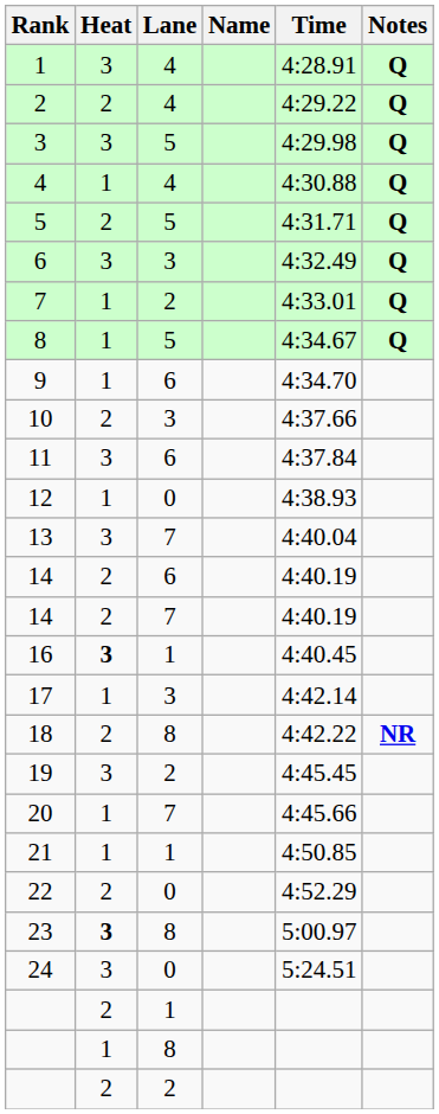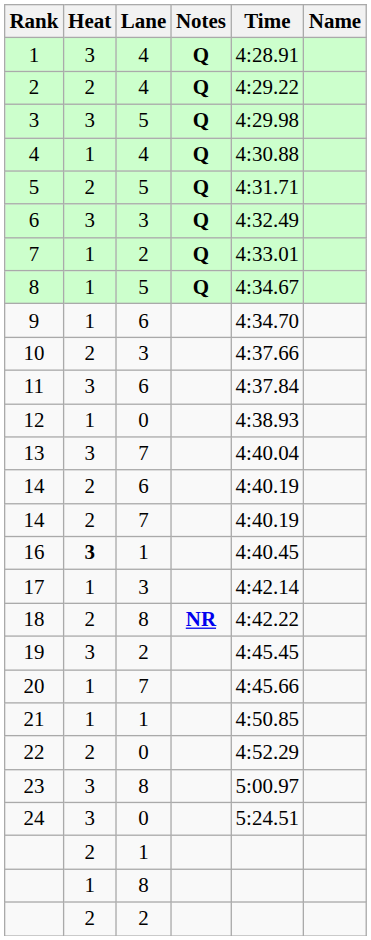 <table class="wikitable sortable" style="text-align:center">
 <tr>
 <th>Rank</th>
 <th>Heat</th>
 <th>Lane</th>
+<th>Notes</th>
+<th>Time</th>
 <th>Name</th>
-<th>Time</th>
-<th>Notes</th>
 </tr>
 <tr bgcolor=ccffcc>
 <td>1</td>
 <td>3</td>
 <td>4</td>
+<td><strong>Q</strong></td>
+<td>4:28.91</td>
 <td align=left></td>
-<td>4:28.91</td>
-<td><strong>Q</strong></td>
 </tr>
 <tr bgcolor=ccffcc>
 <td>2</td>
 <td>2</td>
 <td>4</td>
+<td><strong>Q</strong></td>
+<td>4:29.22</td>
 <td align=left></td>
-<td>4:29.22</td>
-<td><strong>Q</strong></td>
 </tr>
 <tr bgcolor=ccffcc>
 <td>3</td>
 <td>3</td>
 <td>5</td>
+<td><strong>Q</strong></td>
+<td>4:29.98</td>
 <td align=left></td>
-<td>4:29.98</td>
-<td><strong>Q</strong></td>
 </tr>
 <tr bgcolor=ccffcc>
 <td>4</td>
 <td>1</td>
 <td>4</td>
+<td><strong>Q</strong></td>
+<td>4:30.88</td>
 <td align=left></td>
-<td>4:30.88</td>
-<td><strong>Q</strong></td>
 </tr>
 <tr bgcolor=ccffcc>
 <td>5</td>
 <td>2</td>
 <td>5</td>
+<td><strong>Q</strong></td>
+<td>4:31.71</td>
 <td align=left></td>
-<td>4:31.71</td>
-<td><strong>Q</strong></td>
 </tr>
 <tr bgcolor=ccffcc>
 <td>6</td>
 <td>3</td>
 <td>3</td>
+<td><strong>Q</strong></td>
+<td>4:32.49</td>
 <td align=left></td>
-<td>4:32.49</td>
-<td><strong>Q</strong></td>
 </tr>
 <tr bgcolor=ccffcc>
 <td>7</td>
 <td>1</td>
 <td>2</td>
+<td><strong>Q</strong></td>
+<td>4:33.01</td>
 <td align=left></td>
-<td>4:33.01</td>
-<td><strong>Q</strong></td>
 </tr>
 <tr bgcolor=ccffcc>
 <td>8</td>
 <td>1</td>
 <td>5</td>
+<td><strong>Q</strong></td>
+<td>4:34.67</td>
 <td align=left></td>
-<td>4:34.67</td>
-<td><strong>Q</strong></td>
 </tr>
 <tr>
 <td>9</td>
 <td>1</td>
 <td>6</td>
+<td></td>
+<td>4:34.70</td>
 <td align=left></td>
-<td>4:34.70</td>
-<td></td>
 </tr>
 <tr>
 <td>10</td>
 <td>2</td>
 <td>3</td>
+<td></td>
+<td>4:37.66</td>
 <td align=left></td>
-<td>4:37.66</td>
-<td></td>
 </tr>
 <tr>
 <td>11</td>
 <td>3</td>
 <td>6</td>
+<td></td>
+<td>4:37.84</td>
 <td align=left></td>
-<td>4:37.84</td>
-<td></td>
 </tr>
 <tr>
 <td>12</td>
 <td>1</td>
 <td>0</td>
+<td></td>
+<td>4:38.93</td>
 <td align=left></td>
-<td>4:38.93</td>
-<td></td>
 </tr>
 <tr>
 <td>13</td>
 <td>3</td>
 <td>7</td>
+<td></td>
+<td>4:40.04</td>
 <td align=left></td>
-<td>4:40.04</td>
-<td></td>
 </tr>
 <tr>
 <td>14</td>
 <td>2</td>
 <td>6</td>
+<td></td>
+<td>4:40.19</td>
 <td align=left></td>
-<td>4:40.19</td>
-<td></td>
 </tr>
 <tr>
 <td>14</td>
 <td>2</td>
 <td>7</td>
+<td></td>
+<td>4:40.19</td>
 <td align=left></td>
-<td>4:40.19</td>
-<td></td>
 </tr>
 <tr>
 <td>16</td>
 <td><strong>3</strong></td>
 <td>1</td>
+<td></td>
+<td>4:40.45</td>
 <td align=left></td>
-<td>4:40.45</td>
-<td></td>
 </tr>
 <tr>
 <td>17</td>
 <td>1</td>
 <td>3</td>
+<td></td>
+<td>4:42.14</td>
 <td align=left></td>
-<td>4:42.14</td>
-<td></td>
 </tr>
 <tr>
 <td>18</td>
 <td>2</td>
 <td>8</td>
+<td><strong><a href='#'>NR</a></strong></td>
+<td>4:42.22</td>
 <td align=left></td>
-<td>4:42.22</td>
-<td><strong><a href='#'>NR</a></strong></td>
 </tr>
 <tr>
 <td>19</td>
 <td>3</td>
 <td>2</td>
+<td></td>
+<td>4:45.45</td>
 <td align=left></td>
-<td>4:45.45</td>
-<td></td>
 </tr>
 <tr>
 <td>20</td>
 <td>1</td>
 <td>7</td>
+<td></td>
+<td>4:45.66</td>
 <td align=left></td>
-<td>4:45.66</td>
-<td></td>
 </tr>
 <tr>
 <td>21</td>
 <td>1</td>
 <td>1</td>
+<td></td>
+<td>4:50.85</td>
 <td align=left></td>
-<td>4:50.85</td>
-<td></td>
 </tr>
 <tr>
 <td>22</td>
 <td>2</td>
 <td>0</td>
+<td></td>
+<td>4:52.29</td>
 <td align=left></td>
-<td>4:52.29</td>
-<td></td>
 </tr>
 <tr>
 <td>23</td>
-<td><strong>3</strong></td>
+<td>3</td>
 <td>8</td>
+<td></td>
+<td>5:00.97</td>
 <td align=left></td>
-<td>5:00.97</td>
-<td></td>
 </tr>
 <tr>
 <td>24</td>
 <td>3</td>
 <td>0</td>
+<td></td>
+<td>5:24.51</td>
 <td align=left></td>
-<td>5:24.51</td>
-<td></td>
 </tr>
 <tr>
 <td></td>
 <td>2</td>
 <td>1</td>
-<td align=left></td>
 <td></td>
 <td></td>
+<td align=left></td>
 </tr>
 <tr>
 <td></td>
 <td>1</td>
 <td>8</td>
-<td align=left></td>
 <td></td>
 <td></td>
+<td align=left></td>
 </tr>
 <tr>
 <td></td>
 <td>2</td>
 <td>2</td>
-<td align=left></td>
 <td></td>
 <td></td>
+<td align=left></td>
 </tr>
 </table>
